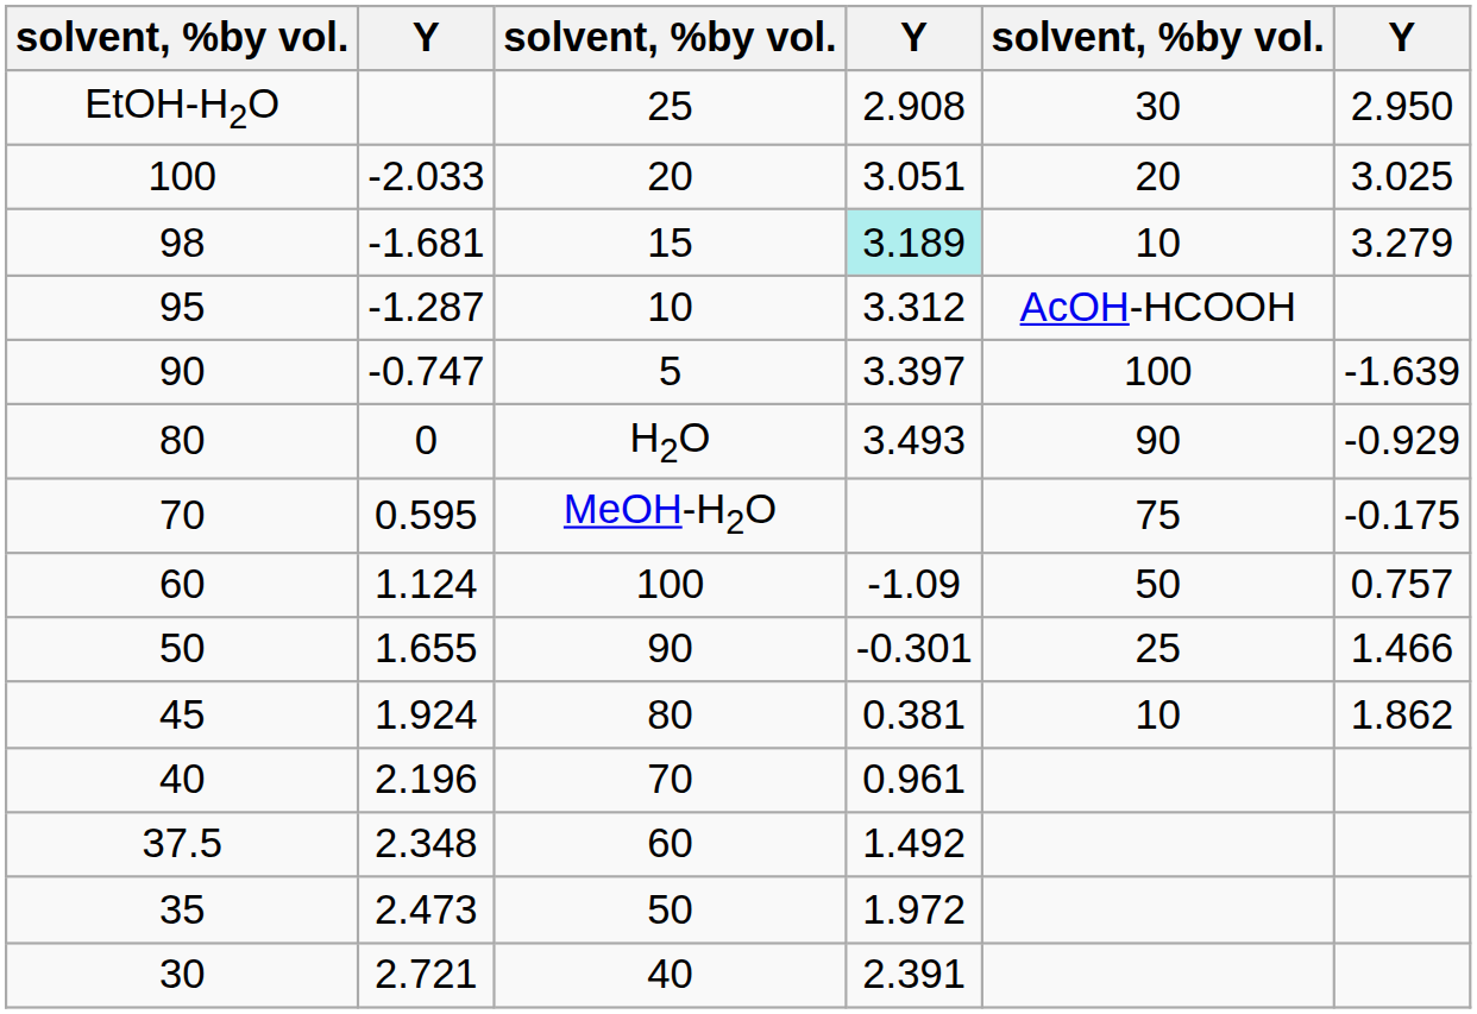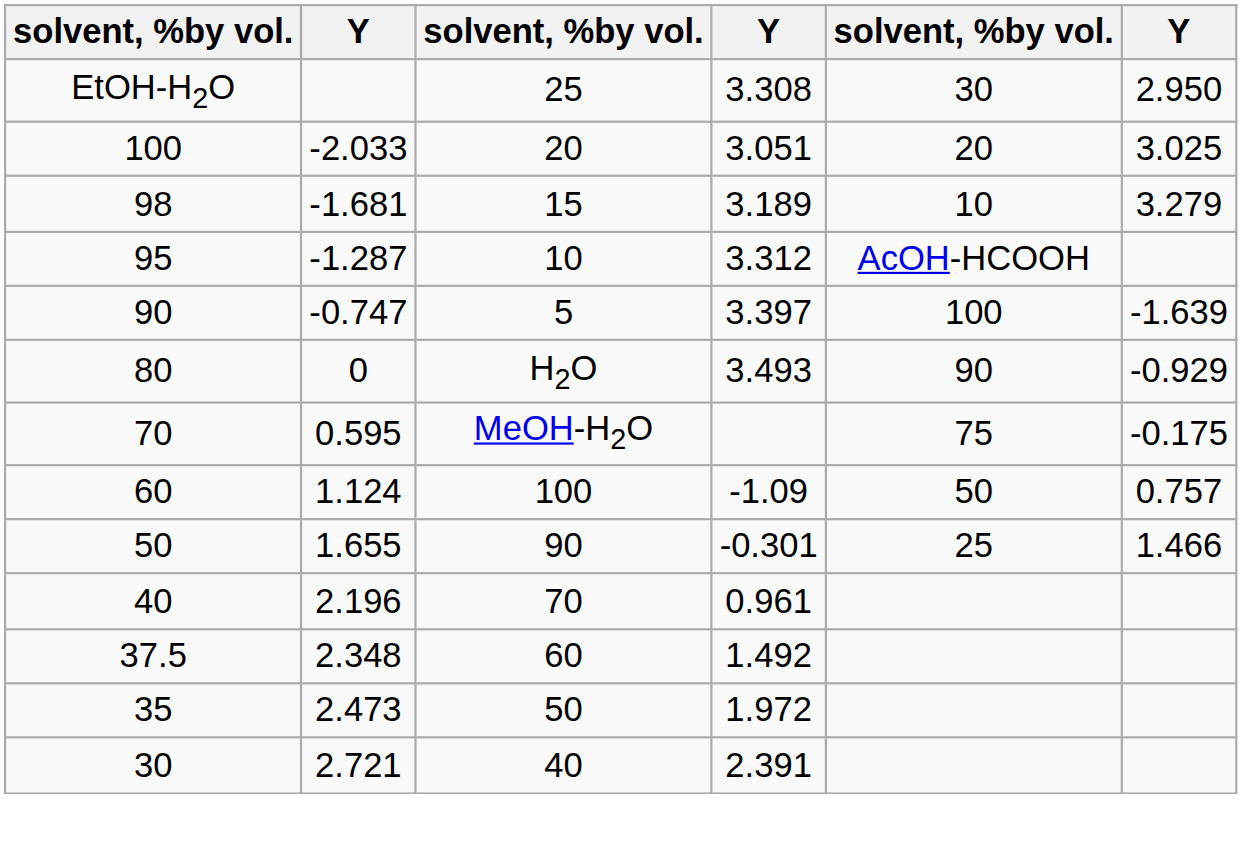 <table class = "wikitable floatright" style="text-align:center">
 <tr>
 <th>solvent, %by vol.</th>
 <th>Y</th>
 <th>solvent, %by vol.</th>
 <th>Y</th>
 <th>solvent, %by vol.</th>
 <th>Y</th>
 </tr>
 <tr>
 <td>EtOH-H<sub>2</sub>O</td>
 <td></td>
 <td>25</td>
-<td>2.908</td>
+<td>3.308</td>
 <td>30</td>
 <td>2.950</td>
 </tr>
 <tr>
 <td>100</td>
 <td>-2.033</td>
 <td>20</td>
 <td>3.051</td>
 <td>20</td>
 <td>3.025</td>
 </tr>
 <tr>
 <td>98</td>
 <td>-1.681</td>
 <td>15</td>
-<td style="background: paleturquoise;">3.189</td>
+<td>3.189</td>
 <td>10</td>
 <td>3.279</td>
 </tr>
 <tr>
 <td>95</td>
 <td>-1.287</td>
 <td>10</td>
 <td>3.312</td>
 <td><a href='#'>AcOH</a>-HCOOH</td>
 <td></td>
 </tr>
 <tr>
 <td>90</td>
 <td>-0.747</td>
 <td>5</td>
 <td>3.397</td>
 <td>100</td>
 <td>-1.639</td>
 </tr>
 <tr>
 <td>80</td>
 <td>0</td>
 <td>H<sub>2</sub>O</td>
 <td>3.493</td>
 <td>90</td>
 <td>-0.929</td>
 </tr>
 <tr>
 <td>70</td>
 <td>0.595</td>
 <td><a href='#'>MeOH</a>-H<sub>2</sub>O</td>
 <td></td>
 <td>75</td>
 <td>-0.175</td>
 </tr>
 <tr>
 <td>60</td>
 <td>1.124</td>
 <td>100</td>
 <td>-1.09</td>
 <td>50</td>
 <td>0.757</td>
 </tr>
 <tr>
 <td>50</td>
 <td>1.655</td>
 <td>90</td>
 <td>-0.301</td>
 <td>25</td>
 <td>1.466</td>
 </tr>
 <tr>
-<td>45</td>
-<td>1.924</td>
-<td>80</td>
-<td>0.381</td>
-<td>10</td>
-<td>1.862</td>
-</tr>
-<tr>
 <td>40</td>
 <td>2.196</td>
 <td>70</td>
 <td>0.961</td>
 <td></td>
 <td></td>
 </tr>
 <tr>
 <td>37.5</td>
 <td>2.348</td>
 <td>60</td>
 <td>1.492</td>
 <td></td>
 <td></td>
 </tr>
 <tr>
 <td>35</td>
 <td>2.473</td>
 <td>50</td>
 <td>1.972</td>
 <td></td>
 <td></td>
 </tr>
 <tr>
 <td>30</td>
 <td>2.721</td>
 <td>40</td>
 <td>2.391</td>
 <td></td>
 <td></td>
 </tr>
 </table>
